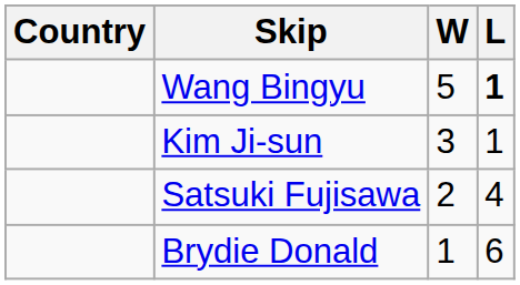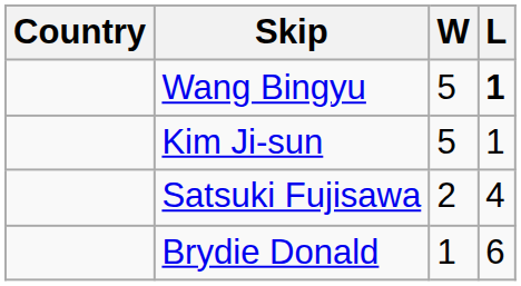 <table class="wikitable">
 <tr align=center>
 <th>Country</th>
 <th>Skip</th>
 <th>W</th>
 <th>L</th>
 </tr>
 <tr>
 <td></td>
 <td><a href='#'>Wang Bingyu</a></td>
 <td>5</td>
 <td><strong>1</strong></td>
 </tr>
 <tr>
 <td></td>
 <td><a href='#'>Kim Ji-sun</a></td>
-<td>3</td>
+<td>5</td>
 <td>1</td>
 </tr>
 <tr>
 <td></td>
 <td><a href='#'>Satsuki Fujisawa</a></td>
 <td>2</td>
 <td>4</td>
 </tr>
 <tr>
 <td></td>
 <td><a href='#'>Brydie Donald</a></td>
 <td>1</td>
 <td>6</td>
 </tr>
 </table>
